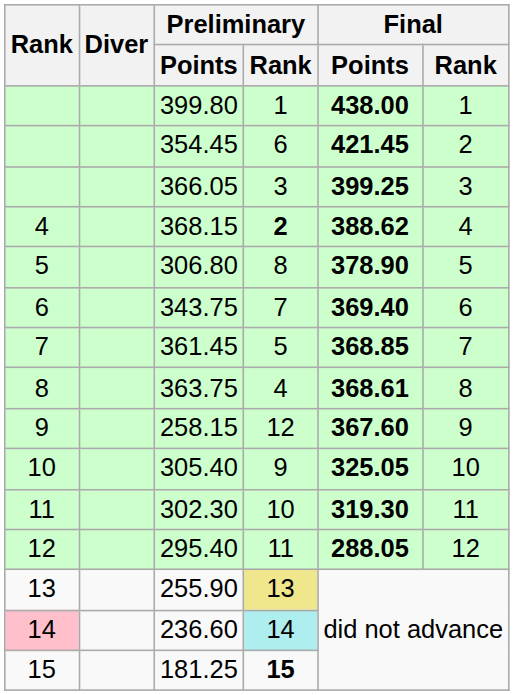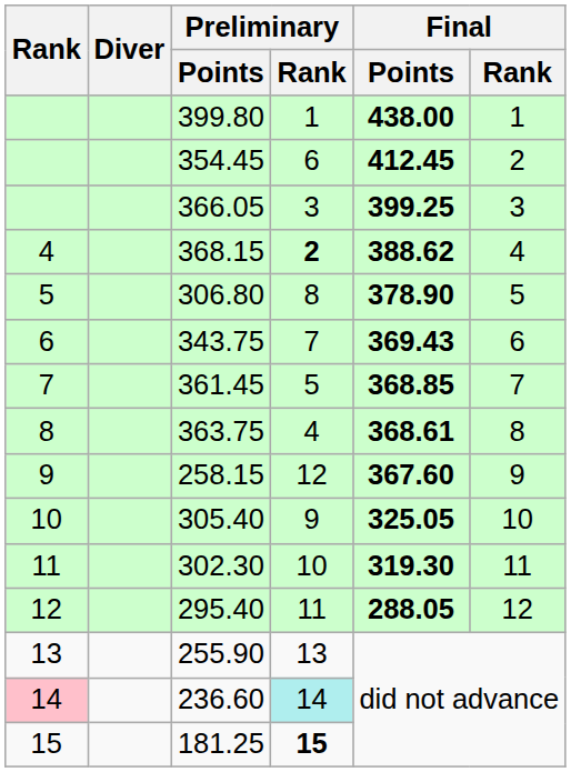 <table class="wikitable sortable" style="text-align:center">
 <tr>
 <th rowspan=2>Rank</th>
 <th rowspan=2>Diver</th>
 <th colspan=2>Preliminary</th>
 <th colspan=2>Final</th>
 </tr>
 <tr>
 <th>Points</th>
 <th>Rank</th>
 <th>Points</th>
 <th>Rank</th>
 </tr>
 <tr bgcolor=ccffcc>
 <td></td>
 <td align=left></td>
 <td>399.80</td>
 <td>1</td>
 <td><strong>438.00</strong></td>
 <td>1</td>
 </tr>
 <tr bgcolor=ccffcc>
 <td></td>
 <td align=left></td>
 <td>354.45</td>
 <td>6</td>
-<td><strong>421.45</strong></td>
+<td><strong>412.45</strong></td>
 <td>2</td>
 </tr>
 <tr bgcolor=ccffcc>
 <td></td>
 <td align=left></td>
 <td>366.05</td>
 <td>3</td>
 <td><strong>399.25</strong></td>
 <td>3</td>
 </tr>
 <tr bgcolor=ccffcc>
 <td>4</td>
 <td align=left></td>
 <td>368.15</td>
 <td><strong>2</strong></td>
 <td><strong>388.62</strong></td>
 <td>4</td>
 </tr>
 <tr bgcolor=ccffcc>
 <td>5</td>
 <td align=left></td>
 <td>306.80</td>
 <td>8</td>
 <td><strong>378.90</strong></td>
 <td>5</td>
 </tr>
 <tr bgcolor=ccffcc>
 <td>6</td>
 <td align=left></td>
 <td>343.75</td>
 <td>7</td>
-<td><strong>369.40</strong></td>
+<td><strong>369.43</strong></td>
 <td>6</td>
 </tr>
 <tr bgcolor=ccffcc>
 <td>7</td>
 <td align=left></td>
 <td>361.45</td>
 <td>5</td>
 <td><strong>368.85</strong></td>
 <td>7</td>
 </tr>
 <tr bgcolor=ccffcc>
 <td>8</td>
 <td align=left></td>
 <td>363.75</td>
 <td>4</td>
 <td><strong>368.61</strong></td>
 <td>8</td>
 </tr>
 <tr bgcolor=ccffcc>
 <td>9</td>
 <td align=left></td>
 <td>258.15</td>
 <td>12</td>
 <td><strong>367.60</strong></td>
 <td>9</td>
 </tr>
 <tr bgcolor=ccffcc>
 <td>10</td>
 <td align=left></td>
 <td>305.40</td>
 <td>9</td>
 <td><strong>325.05</strong></td>
 <td>10</td>
 </tr>
 <tr bgcolor=ccffcc>
 <td>11</td>
 <td align=left></td>
 <td>302.30</td>
 <td>10</td>
 <td><strong>319.30</strong></td>
 <td>11</td>
 </tr>
 <tr bgcolor=ccffcc>
 <td>12</td>
 <td align=left></td>
 <td>295.40</td>
 <td>11</td>
 <td><strong>288.05</strong></td>
 <td>12</td>
 </tr>
 <tr>
 <td>13</td>
 <td align=left></td>
 <td>255.90</td>
-<td style="background: khaki;">13</td>
+<td>13</td>
 <td rowspan=3 colspan=2>did not advance</td>
 </tr>
 <tr>
 <td style="background: pink;">14</td>
 <td align=left></td>
 <td>236.60</td>
 <td style="background: paleturquoise;">14</td>
 </tr>
 <tr>
 <td>15</td>
 <td align=left></td>
 <td>181.25</td>
 <td><strong>15</strong></td>
 </tr>
 </table>
